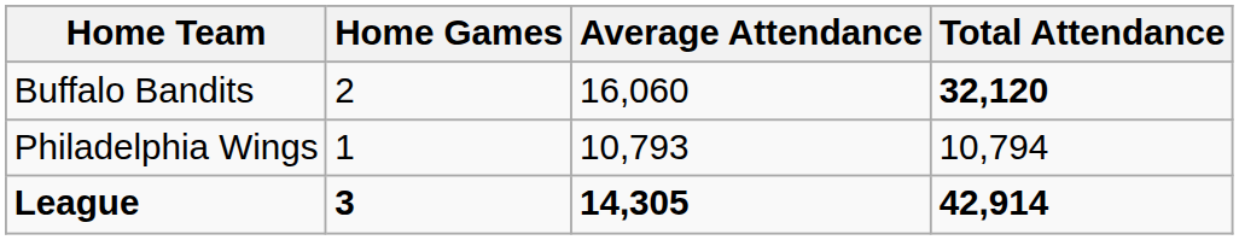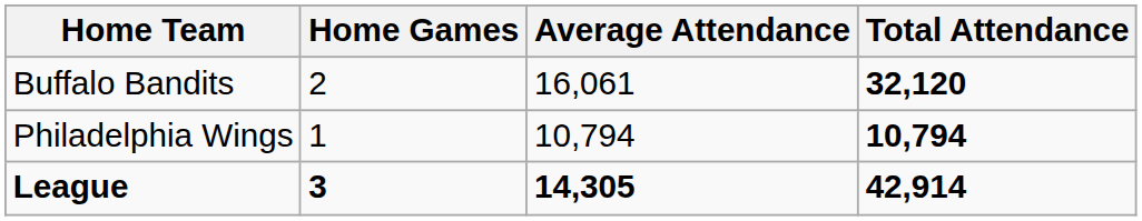 <table class="wikitable sortable">
 <tr>
 <th>Home Team</th>
 <th>Home Games</th>
 <th>Average Attendance</th>
 <th>Total Attendance</th>
 </tr>
 <tr>
 <td>Buffalo Bandits</td>
 <td>2</td>
-<td>16,060</td>
+<td>16,061</td>
 <td><strong>32,120</strong></td>
 </tr>
 <tr>
 <td>Philadelphia Wings</td>
 <td>1</td>
-<td>10,793</td>
 <td>10,794</td>
+<td><strong>10,794</strong></td>
 </tr>
 <tr class="sortbottom">
 <td><strong>League</strong></td>
 <td><strong>3</strong></td>
 <td><strong>14,305</strong></td>
 <td><strong>42,914</strong></td>
 </tr>
 </table>
